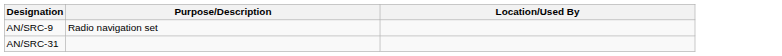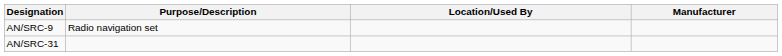 <table class="wikitable sortable">
 <tr>
 <th scope="col">Designation</th>
 <th scope="col" style="width: 500px;">Purpose/Description</th>
 <th scope="col" style="width: 500px;">Location/Used By</th>
+<th scope="col" style="width: 250px;">Manufacturer</th>
 </tr>
 <tr>
 <td>AN/SRC-9</td>
 <td>Radio navigation set</td>
+<td></td>
 <td></td>
 </tr>
 <tr>
 <td>AN/SRC-31</td>
 <td></td>
 <td></td>
+<td></td>
 </tr>
 </table>
